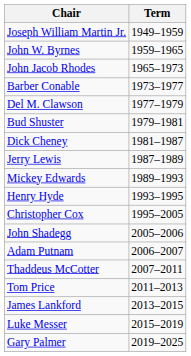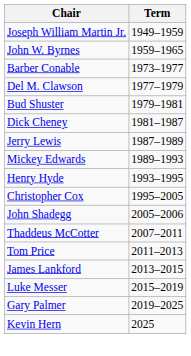 <table class="wikitable">
 <tr>
 <th>Chair</th>
 <th>Term</th>
 </tr>
 <tr>
 <td><a href='#'>Joseph William Martin Jr.</a></td>
 <td>1949–1959</td>
 </tr>
 <tr>
 <td><a href='#'>John W. Byrnes</a></td>
 <td>1959–1965</td>
-</tr>
-<tr>
-<td><a href='#'>John Jacob Rhodes</a></td>
-<td>1965–1973</td>
 </tr>
 <tr>
 <td><a href='#'>Barber Conable</a></td>
 <td>1973–1977</td>
 </tr>
 <tr>
 <td><a href='#'>Del M. Clawson</a></td>
 <td>1977–1979</td>
 </tr>
 <tr>
 <td><a href='#'>Bud Shuster</a></td>
 <td>1979–1981</td>
 </tr>
 <tr>
 <td><a href='#'>Dick Cheney</a></td>
 <td>1981–1987</td>
 </tr>
 <tr>
 <td><a href='#'>Jerry Lewis</a></td>
 <td>1987–1989</td>
 </tr>
 <tr>
 <td><a href='#'>Mickey Edwards</a></td>
 <td>1989–1993</td>
 </tr>
 <tr>
 <td><a href='#'>Henry Hyde</a></td>
 <td>1993–1995</td>
 </tr>
 <tr>
 <td><a href='#'>Christopher Cox</a></td>
 <td>1995–2005</td>
 </tr>
 <tr>
 <td><a href='#'>John Shadegg</a></td>
 <td>2005–2006</td>
 </tr>
 <tr>
-<td><a href='#'>Adam Putnam</a></td>
-<td>2006–2007</td>
-</tr>
-<tr>
 <td><a href='#'>Thaddeus McCotter</a></td>
 <td>2007–2011</td>
 </tr>
 <tr>
 <td><a href='#'>Tom Price</a></td>
 <td>2011–2013</td>
 </tr>
 <tr>
 <td><a href='#'>James Lankford</a></td>
 <td>2013–2015</td>
 </tr>
 <tr>
 <td><a href='#'>Luke Messer</a></td>
 <td>2015–2019</td>
 </tr>
 <tr>
 <td><a href='#'>Gary Palmer</a></td>
 <td>2019–2025</td>
 </tr>
+<tr>
+<td><a href='#'>Kevin Hern</a></td>
+<td>2025</td>
+</tr>
 </table>
